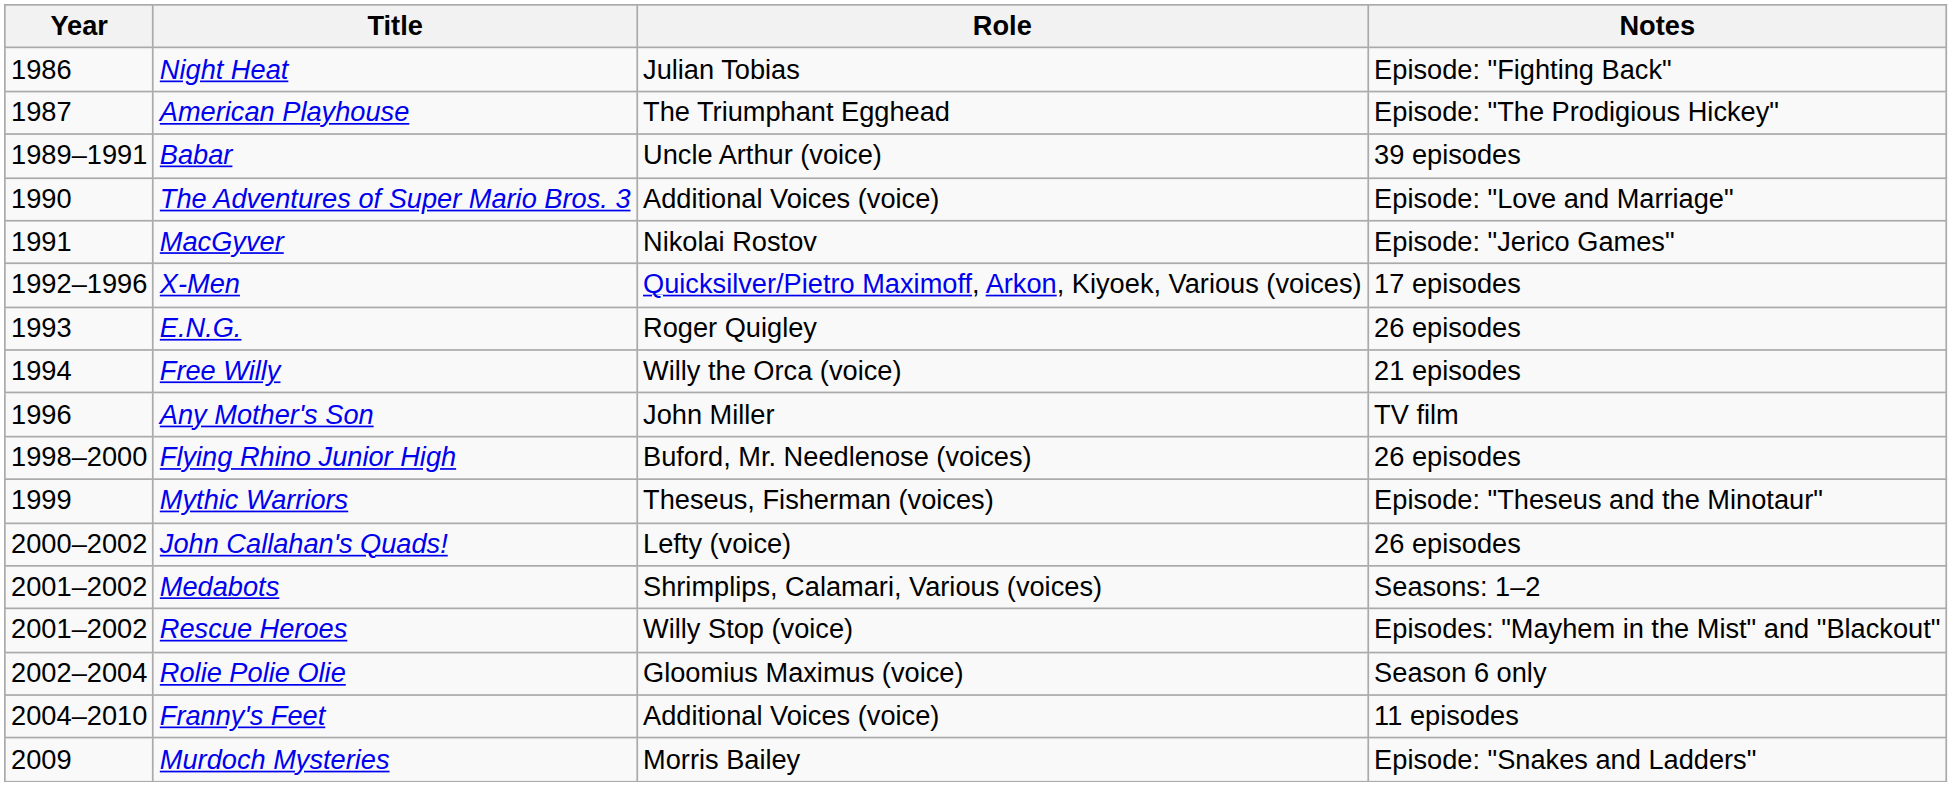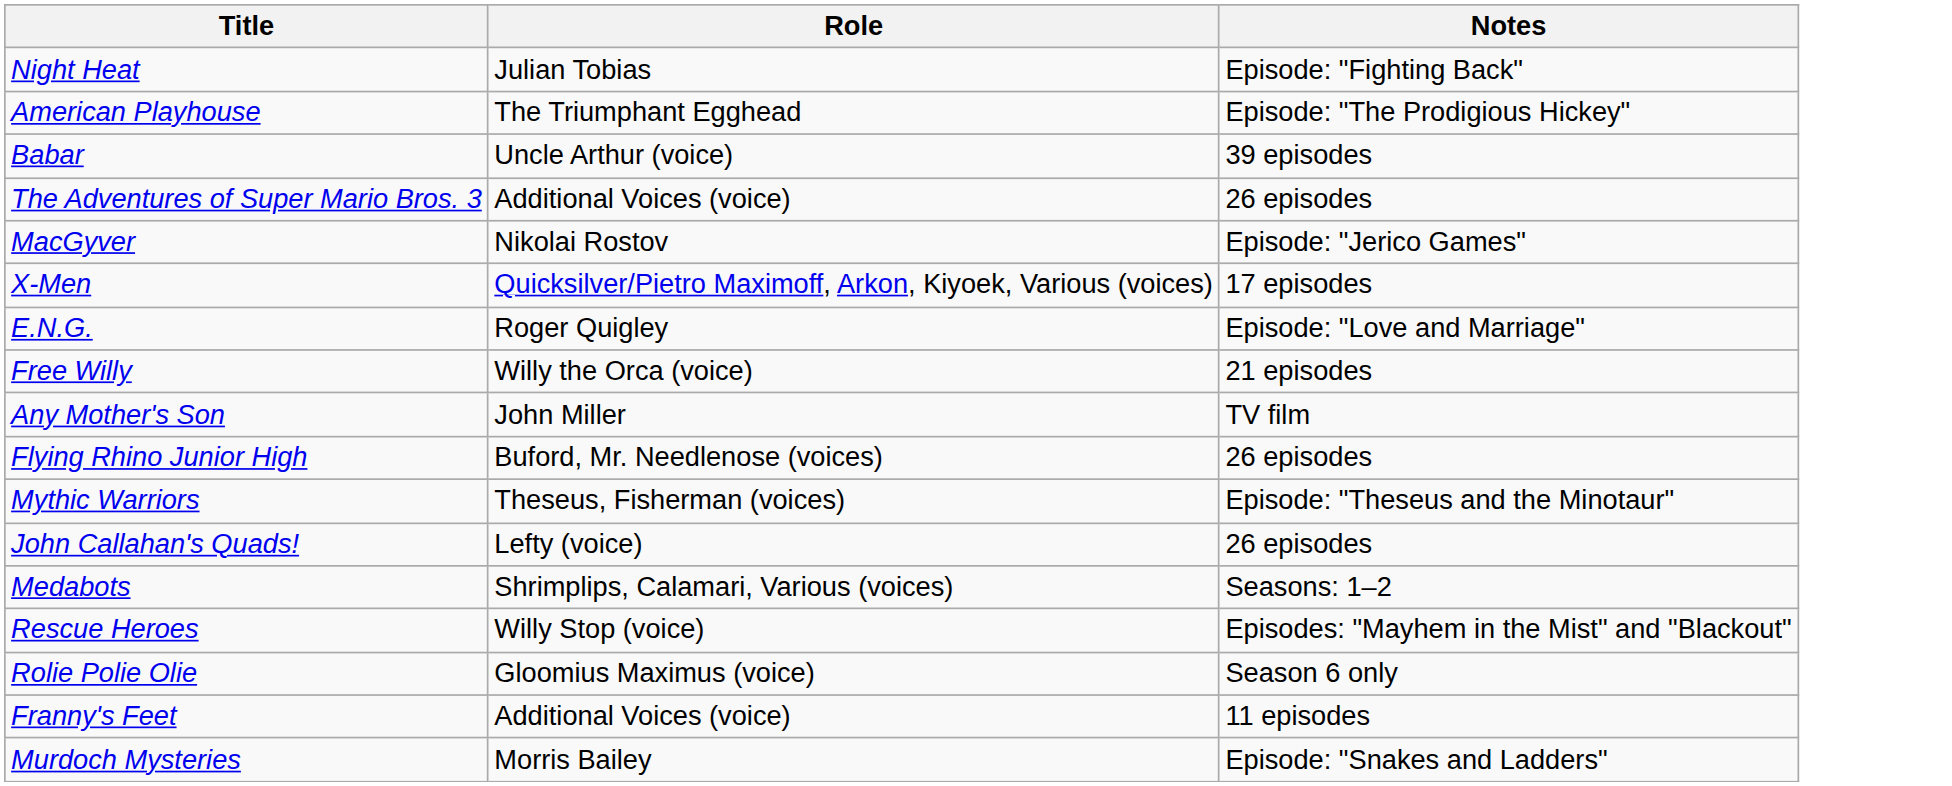 <table class="wikitable sortable">
 <tr>
-<th>Year</th>
 <th>Title</th>
 <th>Role</th>
 <th scope="col" class="unsortable">Notes</th>
 </tr>
 <tr>
-<td>1986</td>
 <td><em><a href='#'>Night Heat</a></em></td>
 <td>Julian Tobias</td>
 <td>Episode: "Fighting Back"</td>
 </tr>
 <tr>
-<td>1987</td>
 <td><em><a href='#'>American Playhouse</a></em></td>
 <td>The Triumphant Egghead</td>
 <td>Episode: "The Prodigious Hickey"</td>
 </tr>
 <tr>
-<td>1989–1991</td>
 <td><em><a href='#'>Babar</a></em></td>
 <td>Uncle Arthur (voice)</td>
 <td>39 episodes</td>
 </tr>
 <tr>
-<td>1990</td>
 <td data-sort-value="Adventures of Super Mario Bros. 3, The"><em><a href='#'>The Adventures of Super Mario Bros. 3</a></em></td>
 <td>Additional Voices (voice)</td>
-<td>Episode: "Love and Marriage"</td>
+<td>26 episodes</td>
 </tr>
 <tr>
-<td>1991</td>
 <td><em><a href='#'>MacGyver</a></em></td>
 <td>Nikolai Rostov</td>
 <td>Episode: "Jerico Games"</td>
 </tr>
 <tr>
-<td>1992–1996</td>
 <td><em><a href='#'>X-Men</a></em></td>
 <td><a href='#'>Quicksilver/Pietro Maximoff</a>, <a href='#'>Arkon</a>, Kiyoek, Various (voices)</td>
 <td>17 episodes</td>
 </tr>
 <tr>
-<td>1993</td>
 <td><em><a href='#'>E.N.G.</a></em></td>
 <td>Roger Quigley</td>
-<td>26 episodes</td>
+<td>Episode: "Love and Marriage"</td>
 </tr>
 <tr>
-<td>1994</td>
 <td><em><a href='#'>Free Willy</a></em></td>
 <td>Willy the Orca (voice)</td>
 <td>21 episodes</td>
 </tr>
 <tr>
-<td>1996</td>
 <td><em><a href='#'>Any Mother's Son</a></em></td>
 <td>John Miller</td>
 <td>TV film</td>
 </tr>
 <tr>
-<td>1998–2000</td>
 <td><em><a href='#'>Flying Rhino Junior High</a></em></td>
 <td>Buford, Mr. Needlenose (voices)</td>
 <td>26 episodes</td>
 </tr>
 <tr>
-<td>1999</td>
 <td><em><a href='#'>Mythic Warriors</a></em></td>
 <td>Theseus, Fisherman (voices)</td>
 <td>Episode: "Theseus and the Minotaur"</td>
 </tr>
 <tr>
-<td>2000–2002</td>
 <td><em><a href='#'>John Callahan's Quads!</a></em></td>
 <td>Lefty (voice)</td>
 <td>26 episodes</td>
 </tr>
 <tr>
-<td>2001–2002</td>
 <td><em><a href='#'>Medabots</a></em></td>
 <td>Shrimplips, Calamari, Various (voices)</td>
 <td>Seasons: 1–2</td>
 </tr>
 <tr>
-<td>2001–2002</td>
 <td><em><a href='#'>Rescue Heroes</a></em></td>
 <td>Willy Stop (voice)</td>
 <td>Episodes: "Mayhem in the Mist" and "Blackout"</td>
 </tr>
 <tr>
-<td>2002–2004</td>
 <td><em><a href='#'>Rolie Polie Olie</a></em></td>
 <td>Gloomius Maximus (voice)</td>
 <td>Season 6 only</td>
 </tr>
 <tr>
-<td>2004–2010</td>
 <td><em><a href='#'>Franny's Feet</a></em></td>
 <td>Additional Voices (voice)</td>
 <td>11 episodes</td>
 </tr>
 <tr>
-<td>2009</td>
 <td><em><a href='#'>Murdoch Mysteries</a></em></td>
 <td>Morris Bailey</td>
 <td>Episode: "Snakes and Ladders"</td>
 </tr>
 </table>
